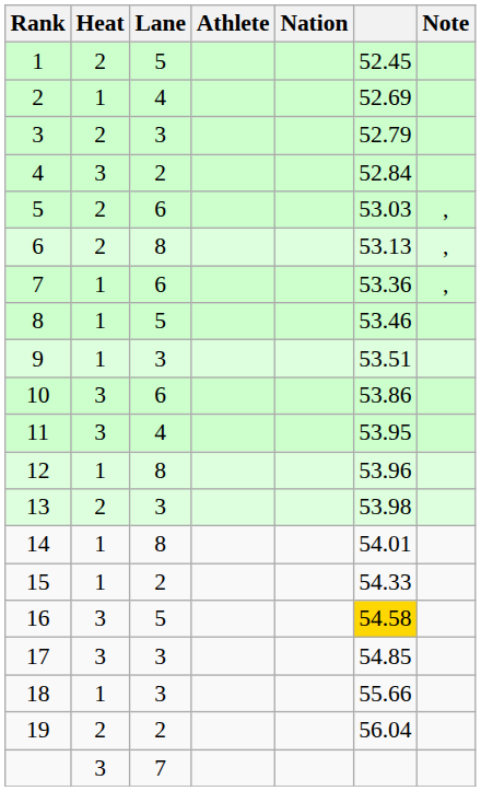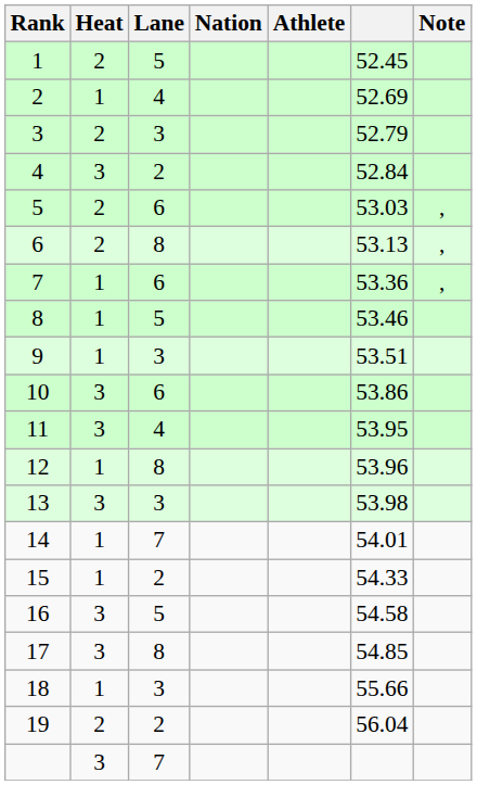 <table class="wikitable sortable" style="text-align:center">
 <tr>
 <th scope="col">Rank</th>
 <th scope="col">Heat</th>
 <th scope="col">Lane</th>
+<th scope="col">Nation</th>
 <th scope="col">Athlete</th>
-<th scope="col">Nation</th>
 <th scope="col"></th>
 <th scope="col">Note</th>
 </tr>
 <tr bgcolor=ccffcc>
 <td>1</td>
 <td>2</td>
 <td>5</td>
 <td style="text-align:left"></td>
 <td style="text-align:left"></td>
 <td>52.45</td>
 <td></td>
 </tr>
 <tr bgcolor=ccffcc>
 <td>2</td>
 <td>1</td>
 <td>4</td>
 <td style="text-align:left"></td>
 <td style="text-align:left"></td>
 <td>52.69</td>
 <td></td>
 </tr>
 <tr bgcolor=ccffcc>
 <td>3</td>
 <td>2</td>
 <td>3</td>
 <td style="text-align:left"></td>
 <td style="text-align:left"></td>
 <td>52.79</td>
 <td></td>
 </tr>
 <tr bgcolor=ccffcc>
 <td>4</td>
 <td>3</td>
 <td>2</td>
 <td style="text-align:left"></td>
 <td style="text-align:left"></td>
 <td>52.84</td>
 <td></td>
 </tr>
 <tr bgcolor=ccffcc>
 <td>5</td>
 <td>2</td>
 <td>6</td>
 <td style="text-align:left"></td>
 <td style="text-align:left"></td>
 <td>53.03</td>
 <td>, </td>
 </tr>
 <tr bgcolor=ddffdd>
 <td>6</td>
 <td>2</td>
 <td>8</td>
 <td style="text-align:left"></td>
 <td style="text-align:left"></td>
 <td>53.13</td>
 <td>, </td>
 </tr>
 <tr bgcolor=ccffcc>
 <td>7</td>
 <td>1</td>
 <td>6</td>
 <td style="text-align:left"></td>
 <td style="text-align:left"></td>
 <td>53.36</td>
 <td>, </td>
 </tr>
 <tr bgcolor=ccffcc>
 <td>8</td>
 <td>1</td>
 <td>5</td>
 <td style="text-align:left"></td>
 <td style="text-align:left"></td>
 <td>53.46</td>
 <td></td>
 </tr>
 <tr bgcolor=ddffdd>
 <td>9</td>
 <td>1</td>
 <td>3</td>
 <td style="text-align:left"></td>
 <td style="text-align:left"></td>
 <td>53.51</td>
 <td></td>
 </tr>
 <tr bgcolor=ccffcc>
 <td>10</td>
 <td>3</td>
 <td>6</td>
 <td style="text-align:left"></td>
 <td style="text-align:left"></td>
 <td>53.86</td>
 <td></td>
 </tr>
 <tr bgcolor=ccffcc>
 <td>11</td>
 <td>3</td>
 <td>4</td>
 <td style="text-align:left"></td>
 <td style="text-align:left"></td>
 <td>53.95</td>
 <td></td>
 </tr>
 <tr bgcolor=ddffdd>
 <td>12</td>
 <td>1</td>
 <td>8</td>
 <td style="text-align:left"></td>
 <td style="text-align:left"></td>
 <td>53.96</td>
 <td></td>
 </tr>
 <tr bgcolor=ddffdd>
 <td>13</td>
-<td>2</td>
+<td>3</td>
 <td>3</td>
 <td style="text-align:left"></td>
 <td style="text-align:left"></td>
 <td>53.98</td>
 <td></td>
 </tr>
 <tr>
 <td>14</td>
 <td>1</td>
-<td>8</td>
+<td>7</td>
 <td style="text-align:left"></td>
 <td style="text-align:left"></td>
 <td>54.01</td>
 <td></td>
 </tr>
 <tr>
 <td>15</td>
 <td>1</td>
 <td>2</td>
 <td style="text-align:left"></td>
 <td style="text-align:left"></td>
 <td>54.33</td>
 <td></td>
 </tr>
 <tr>
 <td>16</td>
 <td>3</td>
 <td>5</td>
 <td style="text-align:left"></td>
 <td style="text-align:left"></td>
-<td style="background: gold;">54.58</td>
+<td>54.58</td>
 <td></td>
 </tr>
 <tr>
 <td>17</td>
 <td>3</td>
-<td>3</td>
+<td>8</td>
 <td style="text-align:left"></td>
 <td style="text-align:left"></td>
 <td>54.85</td>
 <td></td>
 </tr>
 <tr>
 <td>18</td>
 <td>1</td>
 <td>3</td>
 <td style="text-align:left"></td>
 <td style="text-align:left"></td>
 <td>55.66</td>
 <td></td>
 </tr>
 <tr>
 <td>19</td>
 <td>2</td>
 <td>2</td>
 <td style="text-align:left"></td>
 <td style="text-align:left"></td>
 <td>56.04</td>
 <td></td>
 </tr>
 <tr>
 <td></td>
 <td>3</td>
 <td>7</td>
 <td style="text-align:left"></td>
 <td style="text-align:left"></td>
 <td></td>
 <td></td>
 </tr>
 </table>
